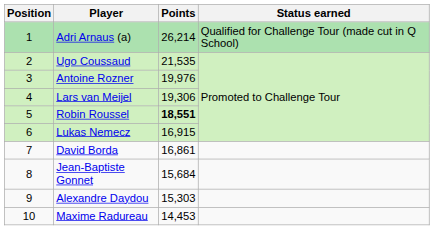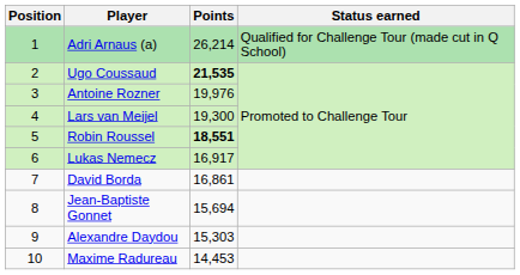 <table class=wikitable>
 <tr>
 <th>Position</th>
 <th>Player</th>
 <th>Points</th>
 <th>Status earned</th>
 </tr>
 <tr style="background:#ACE1AF;">
 <td align=center>1</td>
 <td> <a href='#'>Adri Arnaus</a> (a)</td>
 <td align=center>26,214</td>
 <td>Qualified for Challenge Tour (made cut in Q School)</td>
 </tr>
 <tr style="background:#D0F0C0;">
 <td align=center>2</td>
 <td> <a href='#'>Ugo Coussaud</a></td>
-<td align=center>21,535</td>
+<td align=center><strong>21,535</strong></td>
 <td rowspan=5>Promoted to Challenge Tour</td>
 </tr>
 <tr style="background:#D0F0C0;">
 <td align=center>3</td>
 <td> <a href='#'>Antoine Rozner</a></td>
 <td align=center>19,976</td>
 </tr>
 <tr style="background:#D0F0C0;">
 <td align=center>4</td>
 <td> <a href='#'>Lars van Meijel</a></td>
-<td align=center>19,306</td>
+<td align=center>19,300</td>
 </tr>
 <tr style="background:#D0F0C0;">
 <td align=center>5</td>
 <td> <a href='#'>Robin Roussel</a></td>
 <td align=center><strong>18,551</strong></td>
 </tr>
 <tr style="background:#D0F0C0;">
 <td align=center>6</td>
 <td> <a href='#'>Lukas Nemecz</a></td>
-<td align=center>16,915</td>
+<td align=center>16,917</td>
 </tr>
 <tr>
 <td align=center>7</td>
 <td> <a href='#'>David Borda</a></td>
 <td align=center>16,861</td>
 <td></td>
 </tr>
 <tr>
 <td align=center>8</td>
 <td> <a href='#'>Jean-Baptiste Gonnet</a></td>
-<td align=center>15,684</td>
+<td align=center>15,694</td>
 <td></td>
 </tr>
 <tr>
 <td align=center>9</td>
 <td> <a href='#'>Alexandre Daydou</a></td>
 <td align=center>15,303</td>
 <td></td>
 </tr>
 <tr>
 <td align=center>10</td>
 <td> <a href='#'>Maxime Radureau</a></td>
 <td align=center>14,453</td>
 <td></td>
 </tr>
 </table>
